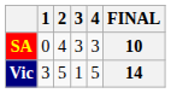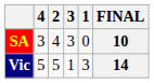 <table class=wikitable style="width:20%;15%;15%;15%;15%;20%">
 <tr>
 <th></th>
-<th>1</th>
+<th>4</th>
 <th>2</th>
 <th>3</th>
-<th>4</th>
+<th>1</th>
 <th>FINAL</th>
 </tr>
 <tr>
 <th style="background:red; color:yellow">SA</th>
-<td align=center>0</td>
+<td align=center>3</td>
 <td align=center>4</td>
 <td align=center>3</td>
-<td align=center>3</td>
+<td align=center>0</td>
 <th>10</th>
 </tr>
 <tr>
 <th style="background:navy; color:white">Vic</th>
-<td align=center>3</td>
+<td align=center>5</td>
 <td align=center>5</td>
 <td align=center>1</td>
-<td align=center>5</td>
+<td align=center>3</td>
 <th>14</th>
 </tr>
 </table>
